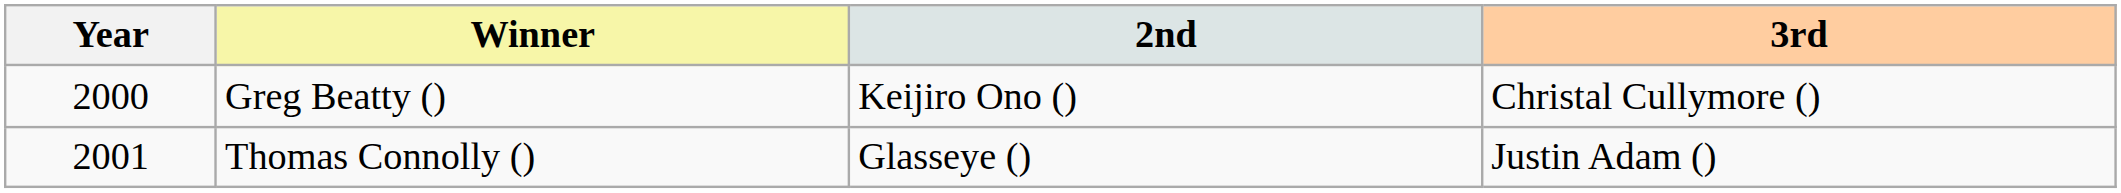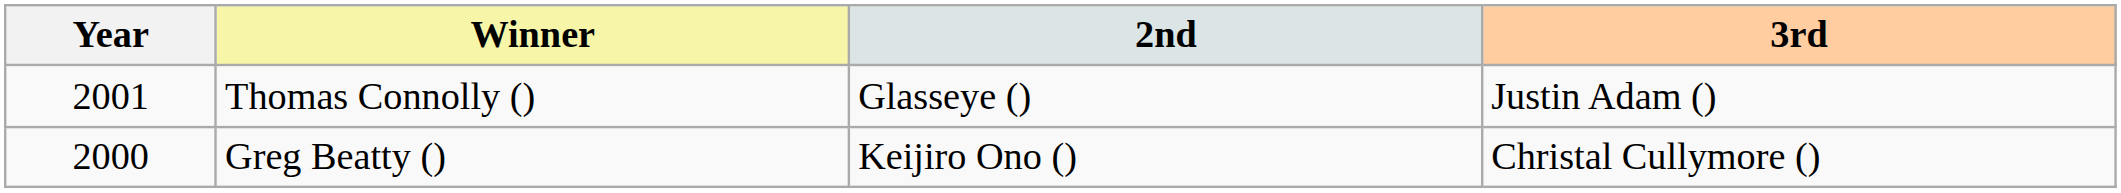 <table class="wikitable" width=100%>
 <tr>
 <th width=10%>Year</th>
 <th style="background-color: #F7F6A8;" width=30%>Winner</th>
 <th style="background-color: #DCE5E5;" width=30%>2nd</th>
 <th style="background-color: #FFCDA0;" width=30%>3rd</th>
 </tr>
 <tr>
+<td align=center>2001 </td>
+<td>Thomas Connolly  ()</td>
+<td>Glasseye ()</td>
+<td>Justin Adam ()</td>
+</tr>
+<tr>
 <td align=center>2000 </td>
 <td>Greg Beatty ()</td>
 <td>Keijiro Ono ()</td>
 <td>Christal Cullymore ()</td>
 </tr>
-<tr>
-<td align=center>2001 </td>
-<td>Thomas Connolly  ()</td>
-<td>Glasseye ()</td>
-<td>Justin Adam ()</td>
-</tr>
 </table>
